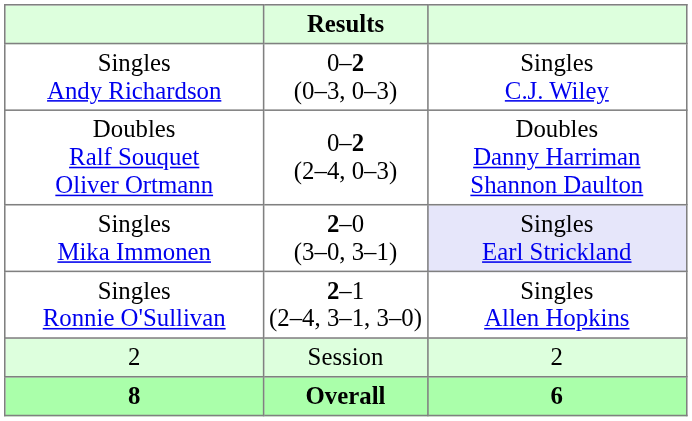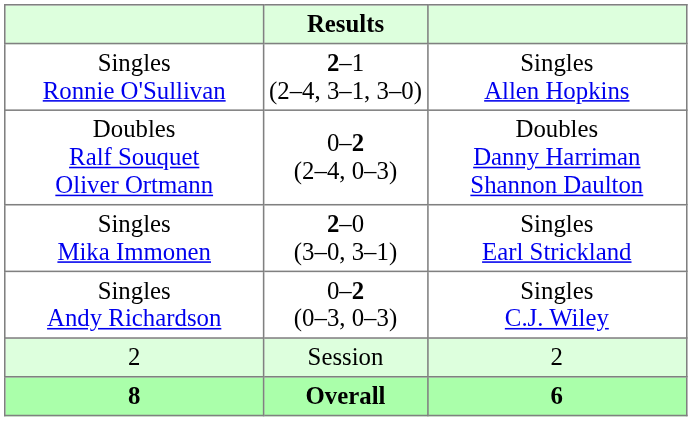 <table border="1" cellpadding="3" style="border-collapse: collapse;">
 <tr bgcolor="#ddffdd">
 <th width="160"></th>
 <th>Results</th>
 <th width="160"></th>
 </tr>
 <tr>
-<td align="center">Singles<br><a href='#'>Andy Richardson</a></td>
-<td align="center">0–<strong>2</strong><br>(0–3, 0–3)</td>
-<td align="center">Singles<br><a href='#'>C.J. Wiley</a></td>
+<td align="center">Singles<br><a href='#'>Ronnie O'Sullivan</a></td>
+<td align="center"><strong>2</strong>–1<br>(2–4, 3–1, 3–0)</td>
+<td align="center">Singles<br><a href='#'>Allen Hopkins</a></td>
 </tr>
 <tr>
 <td align="center">Doubles<br><a href='#'>Ralf Souquet</a><br><a href='#'>Oliver Ortmann</a></td>
 <td align="center">0–<strong>2</strong><br>(2–4, 0–3)</td>
 <td align="center">Doubles<br><a href='#'>Danny Harriman</a><br><a href='#'>Shannon Daulton</a></td>
 </tr>
 <tr>
 <td align="center">Singles<br><a href='#'>Mika Immonen</a></td>
 <td align="center"><strong>2</strong>–0<br>(3–0, 3–1)</td>
-<td align="center" style="background: lavender;">Singles<br><a href='#'>Earl Strickland</a></td>
+<td align="center">Singles<br><a href='#'>Earl Strickland</a></td>
 </tr>
 <tr>
-<td align="center">Singles<br><a href='#'>Ronnie O'Sullivan</a></td>
-<td align="center"><strong>2</strong>–1<br>(2–4, 3–1, 3–0)</td>
-<td align="center">Singles<br><a href='#'>Allen Hopkins</a></td>
+<td align="center">Singles<br><a href='#'>Andy Richardson</a></td>
+<td align="center">0–<strong>2</strong><br>(0–3, 0–3)</td>
+<td align="center">Singles<br><a href='#'>C.J. Wiley</a></td>
 </tr>
 <tr bgcolor="#ddffdd">
 <td align="center">2</td>
 <td align="center">Session</td>
 <td align="center">2</td>
 </tr>
 <tr bgcolor="#aaffaa">
 <th align="center">8</th>
 <th align="center">Overall</th>
 <th align="center">6</th>
 </tr>
 </table>
